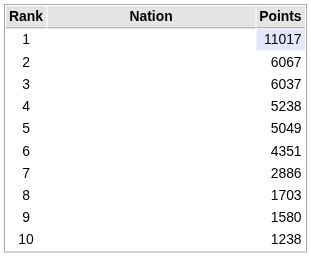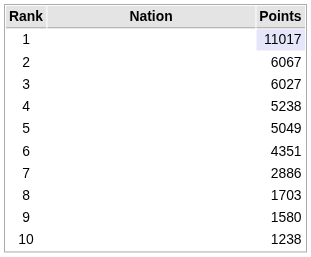 <table cellspacing="1" cellpadding="3" style="border:1px solid #AAAAAA; font-size:86%;">
 <tr bgcolor="#E4E4E4">
 <th style="border-bottom:1px solid #AAAAAA" width=10>Rank</th>
 <th style="border-bottom:1px solid #AAAAAA" width=200>Nation</th>
 <th style="border-bottom:1px solid #AAAAAA" width=20 align=right>Points</th>
 </tr>
 <tr>
 <td align=center>1</td>
 <td><strong></strong></td>
 <td align=right style="background: lavender;">11017</td>
 </tr>
 <tr>
 <td align=center>2</td>
 <td></td>
 <td align=right>6067</td>
 </tr>
 <tr>
 <td align=center>3</td>
 <td></td>
-<td align=right>6037</td>
+<td align=right>6027</td>
 </tr>
 <tr>
 <td align=center>4</td>
 <td></td>
 <td align=right>5238</td>
 </tr>
 <tr>
 <td align=center>5</td>
 <td></td>
 <td align=right>5049</td>
 </tr>
 <tr>
 <td align=center>6</td>
 <td></td>
 <td align=right>4351</td>
 </tr>
 <tr>
 <td align=center>7</td>
 <td></td>
 <td align=right>2886</td>
 </tr>
 <tr>
 <td align=center>8</td>
 <td></td>
 <td align=right>1703</td>
 </tr>
 <tr>
 <td align=center>9</td>
 <td>  </td>
 <td align=right>1580</td>
 </tr>
 <tr>
 <td align=center>10</td>
 <td></td>
 <td align=right>1238</td>
 </tr>
 </table>
